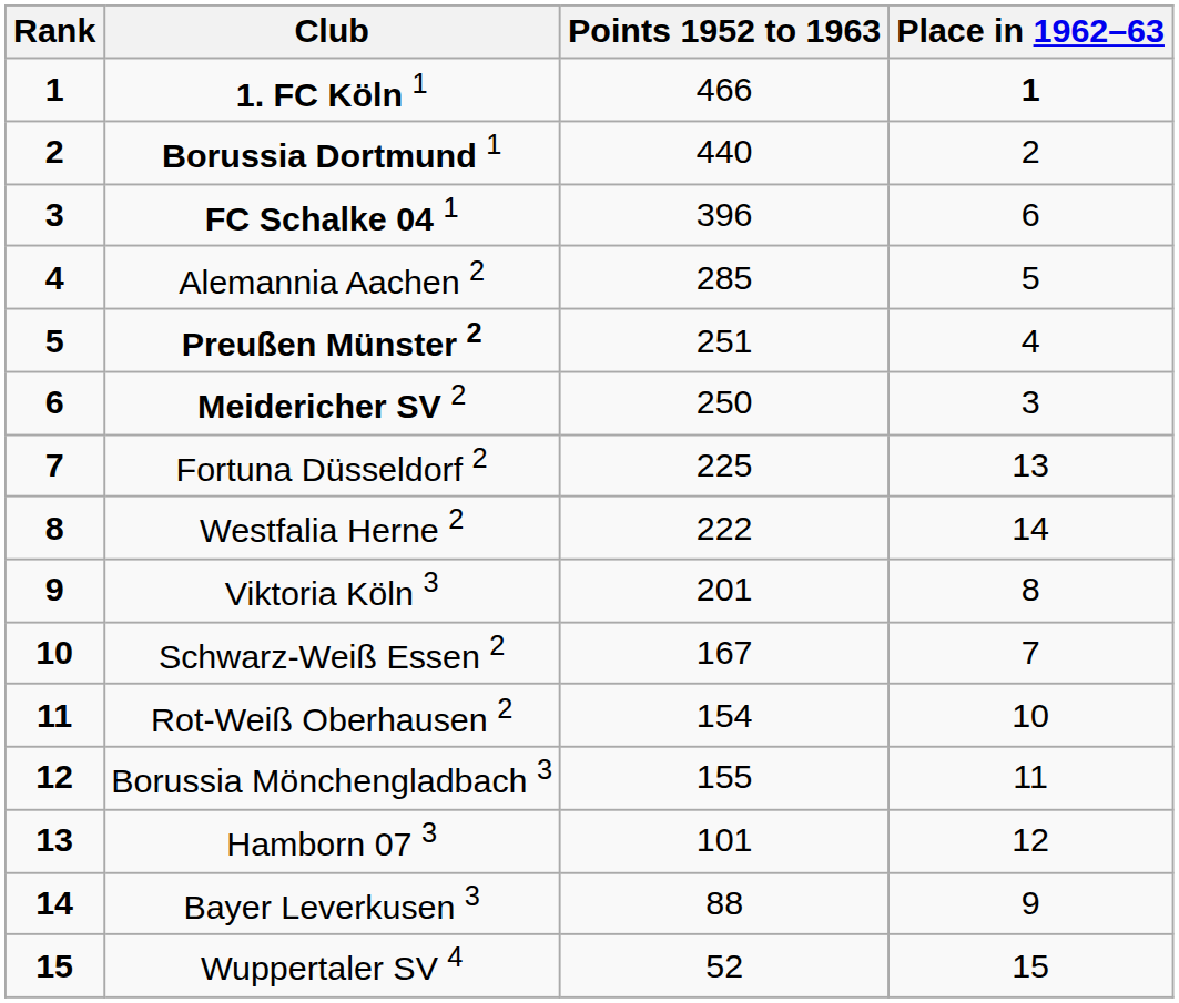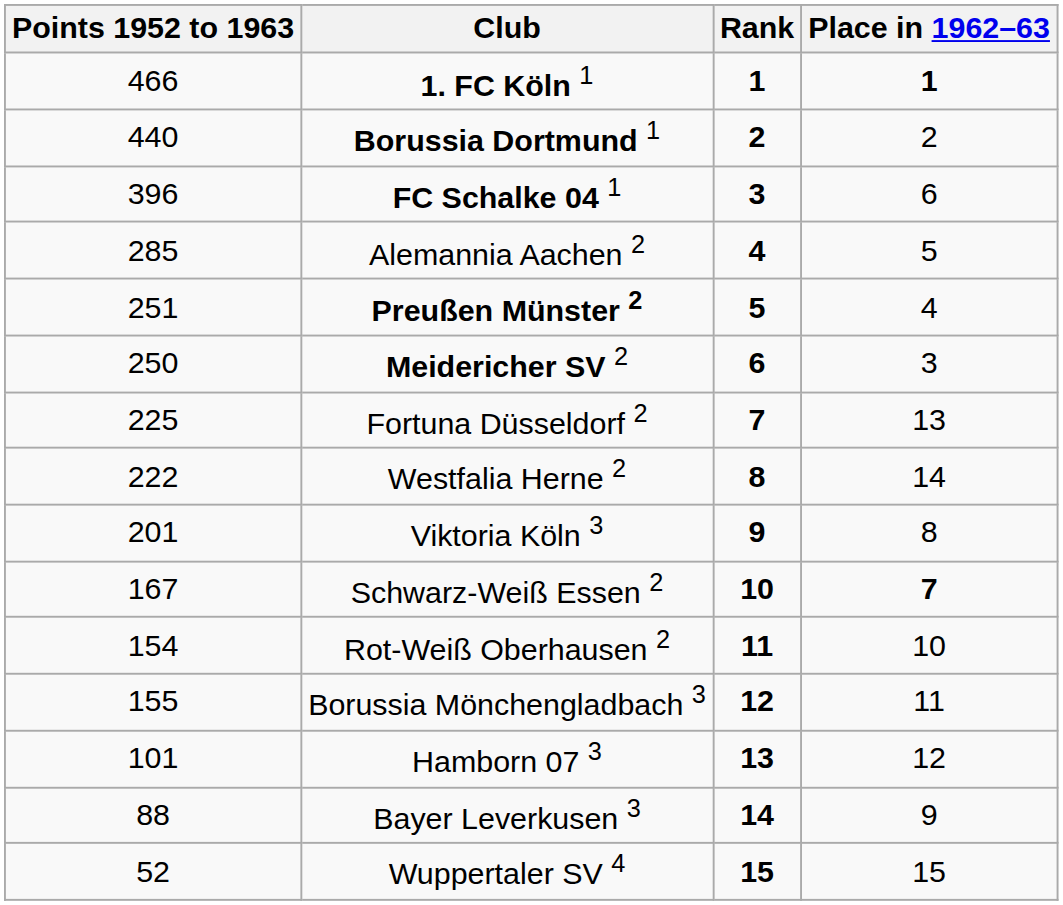 <table class="wikitable">
 <tr align="center" bgcolor="#dfdfdf">
+<th>Points 1952 to 1963</th>
+<th>Club</th>
 <th>Rank</th>
-<th>Club</th>
-<th>Points 1952 to 1963</th>
 <th>Place in <a href='#'>1962–63</a></th>
 </tr>
 <tr align="center">
+<td>466</td>
+<td><strong>1. FC Köln</strong> <sup>1</sup></td>
 <td><strong>1</strong></td>
-<td><strong>1. FC Köln</strong> <sup>1</sup></td>
-<td>466</td>
 <td><strong>1</strong></td>
 </tr>
 <tr align="center">
+<td>440</td>
+<td><strong>Borussia Dortmund</strong> <sup>1</sup></td>
 <td><strong>2</strong></td>
-<td><strong>Borussia Dortmund</strong> <sup>1</sup></td>
-<td>440</td>
 <td>2</td>
 </tr>
 <tr align="center">
+<td>396</td>
+<td><strong>FC Schalke 04</strong> <sup>1</sup></td>
 <td><strong>3</strong></td>
-<td><strong>FC Schalke 04</strong> <sup>1</sup></td>
-<td>396</td>
 <td>6</td>
 </tr>
 <tr align="center">
+<td>285</td>
+<td>Alemannia Aachen <sup>2</sup></td>
 <td><strong>4</strong></td>
-<td>Alemannia Aachen <sup>2</sup></td>
-<td>285</td>
 <td>5</td>
 </tr>
 <tr align="center">
+<td>251</td>
+<td><strong>Preußen Münster <sup>2</sup></strong></td>
 <td><strong>5</strong></td>
-<td><strong>Preußen Münster <sup>2</sup></strong></td>
-<td>251</td>
 <td>4</td>
 </tr>
 <tr align="center">
+<td>250</td>
+<td><strong>Meidericher SV</strong> <sup>2</sup></td>
 <td><strong>6</strong></td>
-<td><strong>Meidericher SV</strong> <sup>2</sup></td>
-<td>250</td>
 <td>3</td>
 </tr>
 <tr align="center">
+<td>225</td>
+<td>Fortuna Düsseldorf <sup>2</sup></td>
 <td><strong>7</strong></td>
-<td>Fortuna Düsseldorf <sup>2</sup></td>
-<td>225</td>
 <td>13</td>
 </tr>
 <tr align="center">
+<td>222</td>
+<td>Westfalia Herne <sup>2</sup></td>
 <td><strong>8</strong></td>
-<td>Westfalia Herne <sup>2</sup></td>
-<td>222</td>
 <td>14</td>
 </tr>
 <tr align="center">
+<td>201</td>
+<td>Viktoria Köln <sup>3</sup></td>
 <td><strong>9</strong></td>
-<td>Viktoria Köln <sup>3</sup></td>
-<td>201</td>
 <td>8</td>
 </tr>
 <tr align="center">
+<td>167</td>
+<td>Schwarz-Weiß Essen <sup>2</sup></td>
 <td><strong>10</strong></td>
-<td>Schwarz-Weiß Essen <sup>2</sup></td>
-<td>167</td>
-<td>7</td>
+<td><strong>7</strong></td>
 </tr>
 <tr align="center">
+<td>154</td>
+<td>Rot-Weiß Oberhausen <sup>2</sup></td>
 <td><strong>11</strong></td>
-<td>Rot-Weiß Oberhausen <sup>2</sup></td>
-<td>154</td>
 <td>10</td>
 </tr>
 <tr align="center">
+<td>155</td>
+<td>Borussia Mönchengladbach <sup>3</sup></td>
 <td><strong>12</strong></td>
-<td>Borussia Mönchengladbach <sup>3</sup></td>
-<td>155</td>
 <td>11</td>
 </tr>
 <tr align="center">
+<td>101</td>
+<td>Hamborn 07 <sup>3</sup></td>
 <td><strong>13</strong></td>
-<td>Hamborn 07 <sup>3</sup></td>
-<td>101</td>
 <td>12</td>
 </tr>
 <tr align="center">
+<td>88</td>
+<td>Bayer Leverkusen <sup>3</sup></td>
 <td><strong>14</strong></td>
-<td>Bayer Leverkusen <sup>3</sup></td>
-<td>88</td>
 <td>9</td>
 </tr>
 <tr align="center">
+<td>52</td>
+<td>Wuppertaler SV <sup>4</sup></td>
 <td><strong>15</strong></td>
-<td>Wuppertaler SV <sup>4</sup></td>
-<td>52</td>
 <td>15</td>
 </tr>
 </table>
